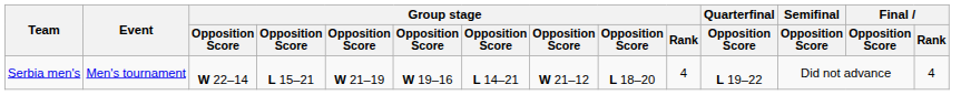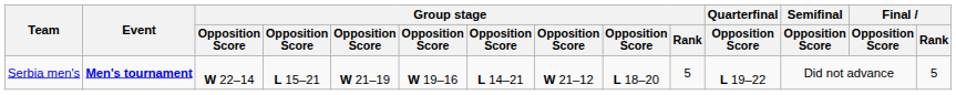 <table class="wikitable" style="font-size:90%">
 <tr>
 <th rowspan=2>Team</th>
 <th rowspan=2>Event</th>
 <th colspan=8>Group stage</th>
 <th>Quarterfinal</th>
 <th>Semifinal</th>
 <th colspan=2>Final / </th>
 </tr>
 <tr style="font-size:95%">
 <th>Opposition<br>Score</th>
 <th>Opposition<br>Score</th>
 <th>Opposition<br>Score</th>
 <th>Opposition<br>Score</th>
 <th>Opposition<br>Score</th>
 <th>Opposition<br>Score</th>
 <th>Opposition<br>Score</th>
 <th>Rank</th>
 <th>Opposition<br>Score</th>
 <th>Opposition<br>Score</th>
 <th>Opposition<br>Score</th>
 <th>Rank</th>
 </tr>
 <tr align=center>
 <td align=left><a href='#'>Serbia men's</a></td>
-<td align=left><a href='#'>Men's tournament</a></td>
+<td align=left><strong><a href='#'>Men's tournament</a></strong></td>
 <td> <br><strong>W</strong> 22–14</td>
 <td> <br><strong>L</strong> 15–21</td>
 <td> <br><strong>W</strong> 21–19</td>
 <td> <br><strong>W</strong> 19–16</td>
 <td> <br><strong>L</strong> 14–21</td>
 <td> <br><strong>W</strong> 21–12</td>
 <td> <br><strong>L</strong> 18–20</td>
-<td>4 <strong></strong></td>
+<td>5 <strong></strong></td>
 <td> <br><strong>L</strong> 19–22</td>
 <td colspan=2>Did not advance</td>
-<td>4</td>
+<td>5</td>
 </tr>
 </table>
